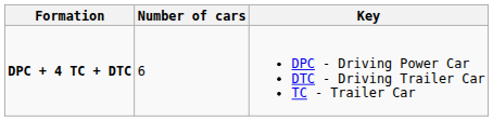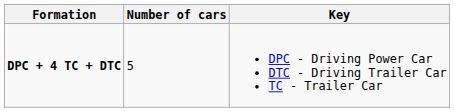 <table class="wikitable">
 <tr>
 <th>Formation</th>
 <th>Number of cars</th>
 <th>Key</th>
 </tr>
 <tr>
 <td><strong>DPC + 4 TC + DTC</strong></td>
-<td>6</td>
+<td>5</td>
 <td><br><ul><li><a href='#'>DPC</a> - Driving Power Car</li><li><a href='#'>DTC</a> - Driving Trailer Car</li><li><a href='#'>TC</a> - Trailer Car</li></ul></td>
 </tr>
 </table>
